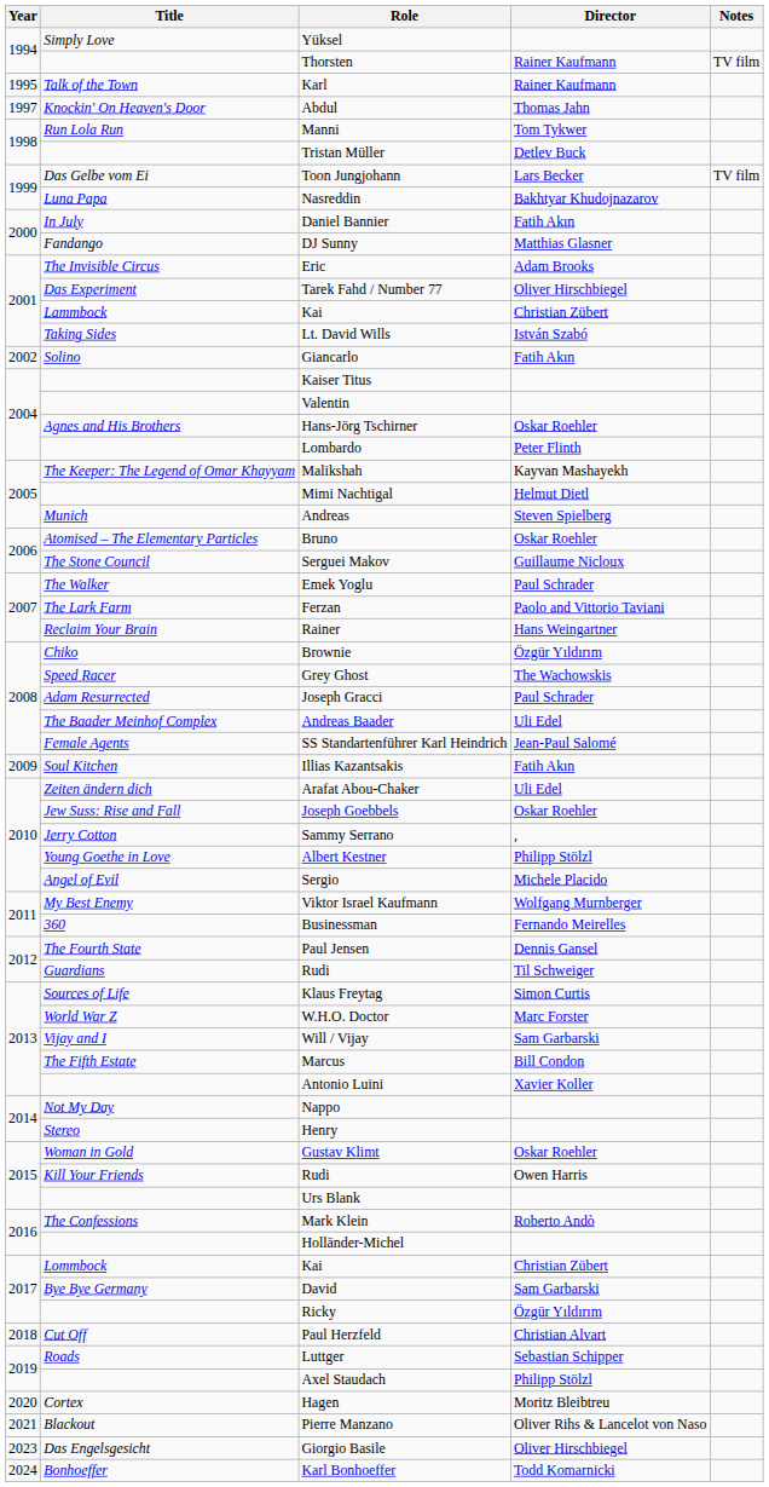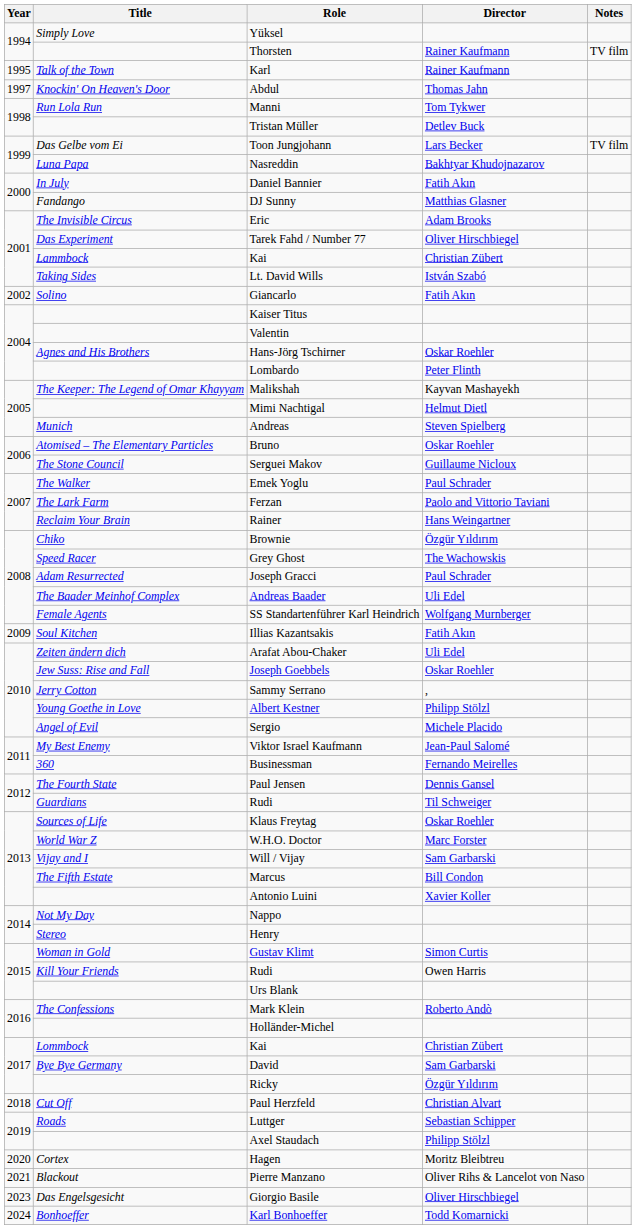 <table class="wikitable sortable">
 <tr>
 <th>Year</th>
 <th>Title</th>
 <th>Role</th>
 <th>Director</th>
 <th>Notes</th>
 </tr>
 <tr>
 <td rowspan="2">1994</td>
 <td><em>Simply Love</em></td>
 <td>Yüksel</td>
 <td></td>
 <td></td>
 </tr>
 <tr>
 <td><em></em></td>
 <td>Thorsten</td>
 <td><a href='#'>Rainer Kaufmann</a></td>
 <td>TV film</td>
 </tr>
 <tr>
 <td>1995</td>
 <td><em><a href='#'>Talk of the Town</a></em></td>
 <td>Karl</td>
 <td><a href='#'>Rainer Kaufmann</a></td>
 <td></td>
 </tr>
 <tr>
 <td>1997</td>
 <td><em><a href='#'>Knockin' On Heaven's Door</a></em></td>
 <td>Abdul</td>
 <td><a href='#'>Thomas Jahn</a></td>
 <td></td>
 </tr>
 <tr>
 <td rowspan="2">1998</td>
 <td><em><a href='#'>Run Lola Run</a></em></td>
 <td>Manni</td>
 <td><a href='#'>Tom Tykwer</a></td>
 <td></td>
 </tr>
 <tr>
 <td><em></em></td>
 <td>Tristan Müller</td>
 <td><a href='#'>Detlev Buck</a></td>
 <td></td>
 </tr>
 <tr>
 <td rowspan="2">1999</td>
 <td><em>Das Gelbe vom Ei</em></td>
 <td>Toon Jungjohann</td>
 <td><a href='#'>Lars Becker</a></td>
 <td>TV film</td>
 </tr>
 <tr>
 <td><em><a href='#'>Luna Papa</a></em></td>
 <td>Nasreddin</td>
 <td><a href='#'>Bakhtyar Khudojnazarov</a></td>
 <td></td>
 </tr>
 <tr>
 <td rowspan="2">2000</td>
 <td><em><a href='#'>In July</a></em></td>
 <td>Daniel Bannier</td>
 <td><a href='#'>Fatih Akın</a></td>
 <td></td>
 </tr>
 <tr>
 <td><em>Fandango</em></td>
 <td>DJ Sunny</td>
 <td><a href='#'>Matthias Glasner</a></td>
 <td></td>
 </tr>
 <tr>
 <td rowspan="4">2001</td>
 <td><em><a href='#'>The Invisible Circus</a></em></td>
 <td>Eric</td>
 <td><a href='#'>Adam Brooks</a></td>
 <td></td>
 </tr>
 <tr>
 <td><em><a href='#'>Das Experiment</a></em></td>
 <td>Tarek Fahd / Number 77</td>
 <td><a href='#'>Oliver Hirschbiegel</a></td>
 <td></td>
 </tr>
 <tr>
 <td><em><a href='#'>Lammbock</a></em></td>
 <td>Kai</td>
 <td><a href='#'>Christian Zübert</a></td>
 <td></td>
 </tr>
 <tr>
 <td><em><a href='#'>Taking Sides</a></em></td>
 <td>Lt. David Wills</td>
 <td><a href='#'>István Szabó</a></td>
 <td></td>
 </tr>
 <tr>
 <td>2002</td>
 <td><em><a href='#'>Solino</a></em></td>
 <td>Giancarlo</td>
 <td><a href='#'>Fatih Akın</a></td>
 <td></td>
 </tr>
 <tr>
 <td rowspan="4">2004</td>
 <td><em></em></td>
 <td>Kaiser Titus</td>
 <td></td>
 <td></td>
 </tr>
 <tr>
 <td><em></em></td>
 <td>Valentin</td>
 <td></td>
 <td></td>
 </tr>
 <tr>
 <td><em><a href='#'>Agnes and His Brothers</a></em></td>
 <td>Hans-Jörg Tschirner</td>
 <td><a href='#'>Oskar Roehler</a></td>
 <td></td>
 </tr>
 <tr>
 <td><em></em></td>
 <td>Lombardo</td>
 <td><a href='#'>Peter Flinth</a></td>
 <td></td>
 </tr>
 <tr>
 <td rowspan="3">2005</td>
 <td><em><a href='#'>The Keeper: The Legend of Omar Khayyam</a></em></td>
 <td>Malikshah</td>
 <td>Kayvan Mashayekh</td>
 <td></td>
 </tr>
 <tr>
 <td><em></em></td>
 <td>Mimi Nachtigal</td>
 <td><a href='#'>Helmut Dietl</a></td>
 <td></td>
 </tr>
 <tr>
 <td><em><a href='#'>Munich</a></em></td>
 <td>Andreas</td>
 <td><a href='#'>Steven Spielberg</a></td>
 <td></td>
 </tr>
 <tr>
 <td rowspan="2">2006</td>
 <td><em><a href='#'>Atomised – The Elementary Particles</a></em></td>
 <td>Bruno</td>
 <td><a href='#'>Oskar Roehler</a></td>
 <td></td>
 </tr>
 <tr>
 <td><em><a href='#'>The Stone Council</a></em></td>
 <td>Serguei Makov</td>
 <td><a href='#'>Guillaume Nicloux</a></td>
 <td></td>
 </tr>
 <tr>
 <td rowspan="3">2007</td>
 <td><em><a href='#'>The Walker</a></em></td>
 <td>Emek Yoglu</td>
 <td><a href='#'>Paul Schrader</a></td>
 <td></td>
 </tr>
 <tr>
 <td><em><a href='#'>The Lark Farm</a></em></td>
 <td>Ferzan</td>
 <td><a href='#'>Paolo and Vittorio Taviani</a></td>
 <td></td>
 </tr>
 <tr>
 <td><em><a href='#'>Reclaim Your Brain</a></em></td>
 <td>Rainer</td>
 <td><a href='#'>Hans Weingartner</a></td>
 <td></td>
 </tr>
 <tr>
 <td rowspan="5">2008</td>
 <td><em><a href='#'>Chiko</a></em></td>
 <td>Brownie</td>
 <td><a href='#'>Özgür Yıldırım</a></td>
 <td></td>
 </tr>
 <tr>
 <td><em><a href='#'>Speed Racer</a></em></td>
 <td>Grey Ghost</td>
 <td><a href='#'>The Wachowskis</a></td>
 <td></td>
 </tr>
 <tr>
 <td><em><a href='#'>Adam Resurrected</a></em></td>
 <td>Joseph Gracci</td>
 <td><a href='#'>Paul Schrader</a></td>
 <td></td>
 </tr>
 <tr>
 <td><em><a href='#'>The Baader Meinhof Complex</a></em></td>
 <td><a href='#'>Andreas Baader</a></td>
 <td><a href='#'>Uli Edel</a></td>
 <td></td>
 </tr>
 <tr>
 <td><em><a href='#'>Female Agents</a></em></td>
 <td>SS Standartenführer Karl Heindrich</td>
-<td><a href='#'>Jean-Paul Salomé</a></td>
+<td><a href='#'>Wolfgang Murnberger</a></td>
 <td></td>
 </tr>
 <tr>
 <td rowspan="1">2009</td>
 <td><em><a href='#'>Soul Kitchen</a></em></td>
 <td>Illias Kazantsakis</td>
 <td><a href='#'>Fatih Akın</a></td>
 <td></td>
 </tr>
 <tr>
 <td rowspan="5">2010</td>
 <td><em><a href='#'>Zeiten ändern dich</a></em></td>
 <td>Arafat Abou-Chaker</td>
 <td><a href='#'>Uli Edel</a></td>
 <td></td>
 </tr>
 <tr>
 <td><em><a href='#'>Jew Suss: Rise and Fall</a></em></td>
 <td><a href='#'>Joseph Goebbels</a></td>
 <td><a href='#'>Oskar Roehler</a></td>
 <td></td>
 </tr>
 <tr>
 <td><em><a href='#'>Jerry Cotton</a></em></td>
 <td>Sammy Serrano</td>
 <td>, </td>
 <td></td>
 </tr>
 <tr>
 <td><em><a href='#'>Young Goethe in Love</a></em></td>
 <td><a href='#'>Albert Kestner</a></td>
 <td><a href='#'>Philipp Stölzl</a></td>
 <td></td>
 </tr>
 <tr>
 <td><em><a href='#'>Angel of Evil</a></em></td>
 <td>Sergio</td>
 <td><a href='#'>Michele Placido</a></td>
 <td></td>
 </tr>
 <tr>
 <td rowspan="2">2011</td>
 <td><em><a href='#'>My Best Enemy</a></em></td>
 <td>Viktor Israel Kaufmann</td>
-<td><a href='#'>Wolfgang Murnberger</a></td>
+<td><a href='#'>Jean-Paul Salomé</a></td>
 <td></td>
 </tr>
 <tr>
 <td><em><a href='#'>360</a></em></td>
 <td>Businessman</td>
 <td><a href='#'>Fernando Meirelles</a></td>
 <td></td>
 </tr>
 <tr>
 <td rowspan="2">2012</td>
 <td><em><a href='#'>The Fourth State</a></em></td>
 <td>Paul Jensen</td>
 <td><a href='#'>Dennis Gansel</a></td>
 <td></td>
 </tr>
 <tr>
 <td><em><a href='#'>Guardians</a></em></td>
 <td>Rudi</td>
 <td><a href='#'>Til Schweiger</a></td>
 <td></td>
 </tr>
 <tr>
 <td rowspan="5">2013</td>
 <td><em><a href='#'>Sources of Life</a></em></td>
 <td>Klaus Freytag</td>
-<td><a href='#'>Simon Curtis</a></td>
+<td><a href='#'>Oskar Roehler</a></td>
 <td></td>
 </tr>
 <tr>
 <td><em><a href='#'>World War Z</a></em></td>
 <td>W.H.O. Doctor</td>
 <td><a href='#'>Marc Forster</a></td>
 <td></td>
 </tr>
 <tr>
 <td><em><a href='#'>Vijay and I</a></em></td>
 <td>Will / Vijay</td>
 <td><a href='#'>Sam Garbarski</a></td>
 <td></td>
 </tr>
 <tr>
 <td><em><a href='#'>The Fifth Estate</a></em></td>
 <td>Marcus</td>
 <td><a href='#'>Bill Condon</a></td>
 <td></td>
 </tr>
 <tr>
 <td><em></em></td>
 <td>Antonio Luini</td>
 <td><a href='#'>Xavier Koller</a></td>
 <td></td>
 </tr>
 <tr>
 <td rowspan="2">2014</td>
 <td><em><a href='#'>Not My Day</a></em></td>
 <td>Nappo</td>
 <td></td>
 <td></td>
 </tr>
 <tr>
 <td><em><a href='#'>Stereo</a></em></td>
 <td>Henry</td>
 <td></td>
 <td></td>
 </tr>
 <tr>
 <td rowspan="3">2015</td>
 <td><em><a href='#'>Woman in Gold</a></em></td>
 <td><a href='#'>Gustav Klimt</a></td>
-<td><a href='#'>Oskar Roehler</a></td>
+<td><a href='#'>Simon Curtis</a></td>
 <td></td>
 </tr>
 <tr>
 <td><em><a href='#'>Kill Your Friends</a></em></td>
 <td>Rudi</td>
 <td>Owen Harris</td>
 <td></td>
 </tr>
 <tr>
 <td><em></em></td>
 <td>Urs Blank</td>
 <td></td>
 <td></td>
 </tr>
 <tr>
 <td rowspan="2">2016</td>
 <td><em><a href='#'>The Confessions</a></em></td>
 <td>Mark Klein</td>
 <td><a href='#'>Roberto Andò</a></td>
 <td></td>
 </tr>
 <tr>
 <td><em></em></td>
 <td>Holländer-Michel</td>
 <td></td>
 <td></td>
 </tr>
 <tr>
 <td rowspan="3">2017</td>
 <td><em><a href='#'>Lommbock</a></em></td>
 <td>Kai</td>
 <td><a href='#'>Christian Zübert</a></td>
 <td></td>
 </tr>
 <tr>
 <td><em><a href='#'>Bye Bye Germany</a></em></td>
 <td>David</td>
 <td><a href='#'>Sam Garbarski</a></td>
 <td></td>
 </tr>
 <tr>
 <td><em></em></td>
 <td>Ricky</td>
 <td><a href='#'>Özgür Yıldırım</a></td>
 <td></td>
 </tr>
 <tr>
 <td>2018</td>
 <td><em><a href='#'>Cut Off</a></em></td>
 <td>Paul Herzfeld</td>
 <td><a href='#'>Christian Alvart</a></td>
 <td></td>
 </tr>
 <tr>
 <td rowspan="2">2019</td>
 <td><em><a href='#'>Roads</a></em></td>
 <td>Luttger</td>
 <td><a href='#'>Sebastian Schipper</a></td>
 <td></td>
 </tr>
 <tr>
 <td><em></em></td>
 <td>Axel Staudach</td>
 <td><a href='#'>Philipp Stölzl</a></td>
 <td></td>
 </tr>
 <tr>
 <td>2020</td>
 <td><em>Cortex</em></td>
 <td>Hagen</td>
 <td>Moritz Bleibtreu</td>
 <td></td>
 </tr>
 <tr>
 <td>2021</td>
 <td><em>Blackout</em></td>
 <td>Pierre Manzano</td>
 <td>Oliver Rihs & Lancelot von Naso</td>
 <td></td>
 </tr>
 <tr>
 <td>2023</td>
 <td><em>Das Engelsgesicht</em></td>
 <td>Giorgio Basile</td>
 <td><a href='#'>Oliver Hirschbiegel</a></td>
 <td></td>
 </tr>
 <tr>
 <td>2024</td>
 <td><em><a href='#'>Bonhoeffer</a></em></td>
 <td><a href='#'>Karl Bonhoeffer</a></td>
 <td><a href='#'>Todd Komarnicki</a></td>
 <td></td>
 </tr>
 </table>
